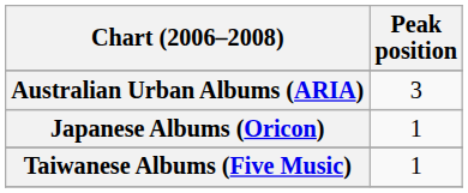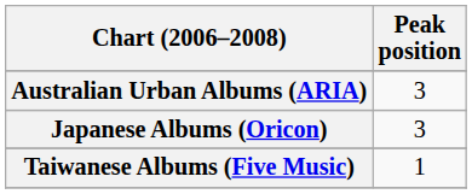 <table class="wikitable sortable plainrowheaders" style="text-align:center">
 <tr>
 <th scope="col">Chart (2006–2008)</th>
 <th scope="col">Peak<br>position</th>
 </tr>
 <tr>
 </tr>
 <tr>
 <th scope="row">Australian Urban Albums (<a href='#'>ARIA</a>)</th>
 <td>3</td>
 </tr>
 <tr>
 </tr>
 <tr>
 </tr>
 <tr>
 </tr>
 <tr>
 </tr>
 <tr>
 </tr>
 <tr>
 </tr>
 <tr>
 </tr>
 <tr>
 </tr>
 <tr>
 </tr>
 <tr>
 </tr>
 <tr>
 <th scope="row">Japanese Albums (<a href='#'>Oricon</a>)</th>
-<td>1</td>
+<td>3</td>
 </tr>
 <tr>
 </tr>
 <tr>
 </tr>
 <tr>
 </tr>
 <tr>
 </tr>
 <tr>
 </tr>
 <tr>
 </tr>
 <tr>
 </tr>
 <tr>
 </tr>
 <tr>
 <th scope="row">Taiwanese Albums (<a href='#'>Five Music</a>)</th>
 <td>1</td>
 </tr>
 <tr>
 </tr>
 <tr>
 </tr>
 <tr>
 </tr>
 <tr>
 </tr>
 </table>
